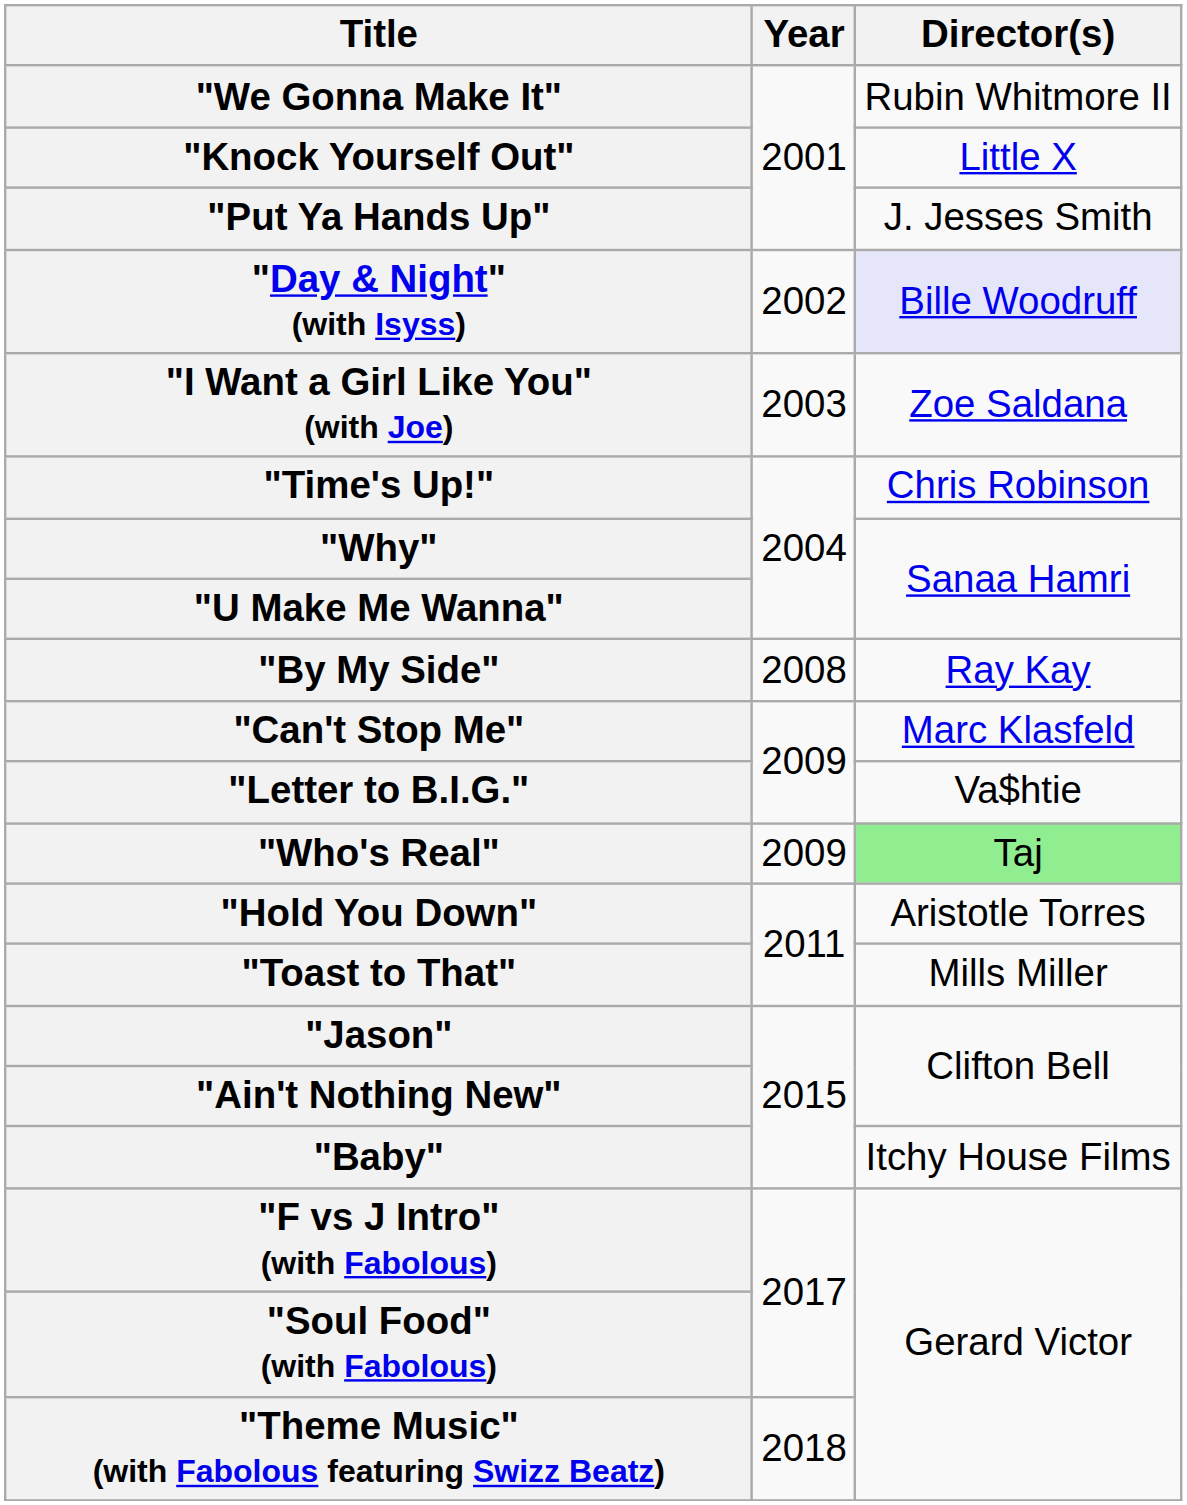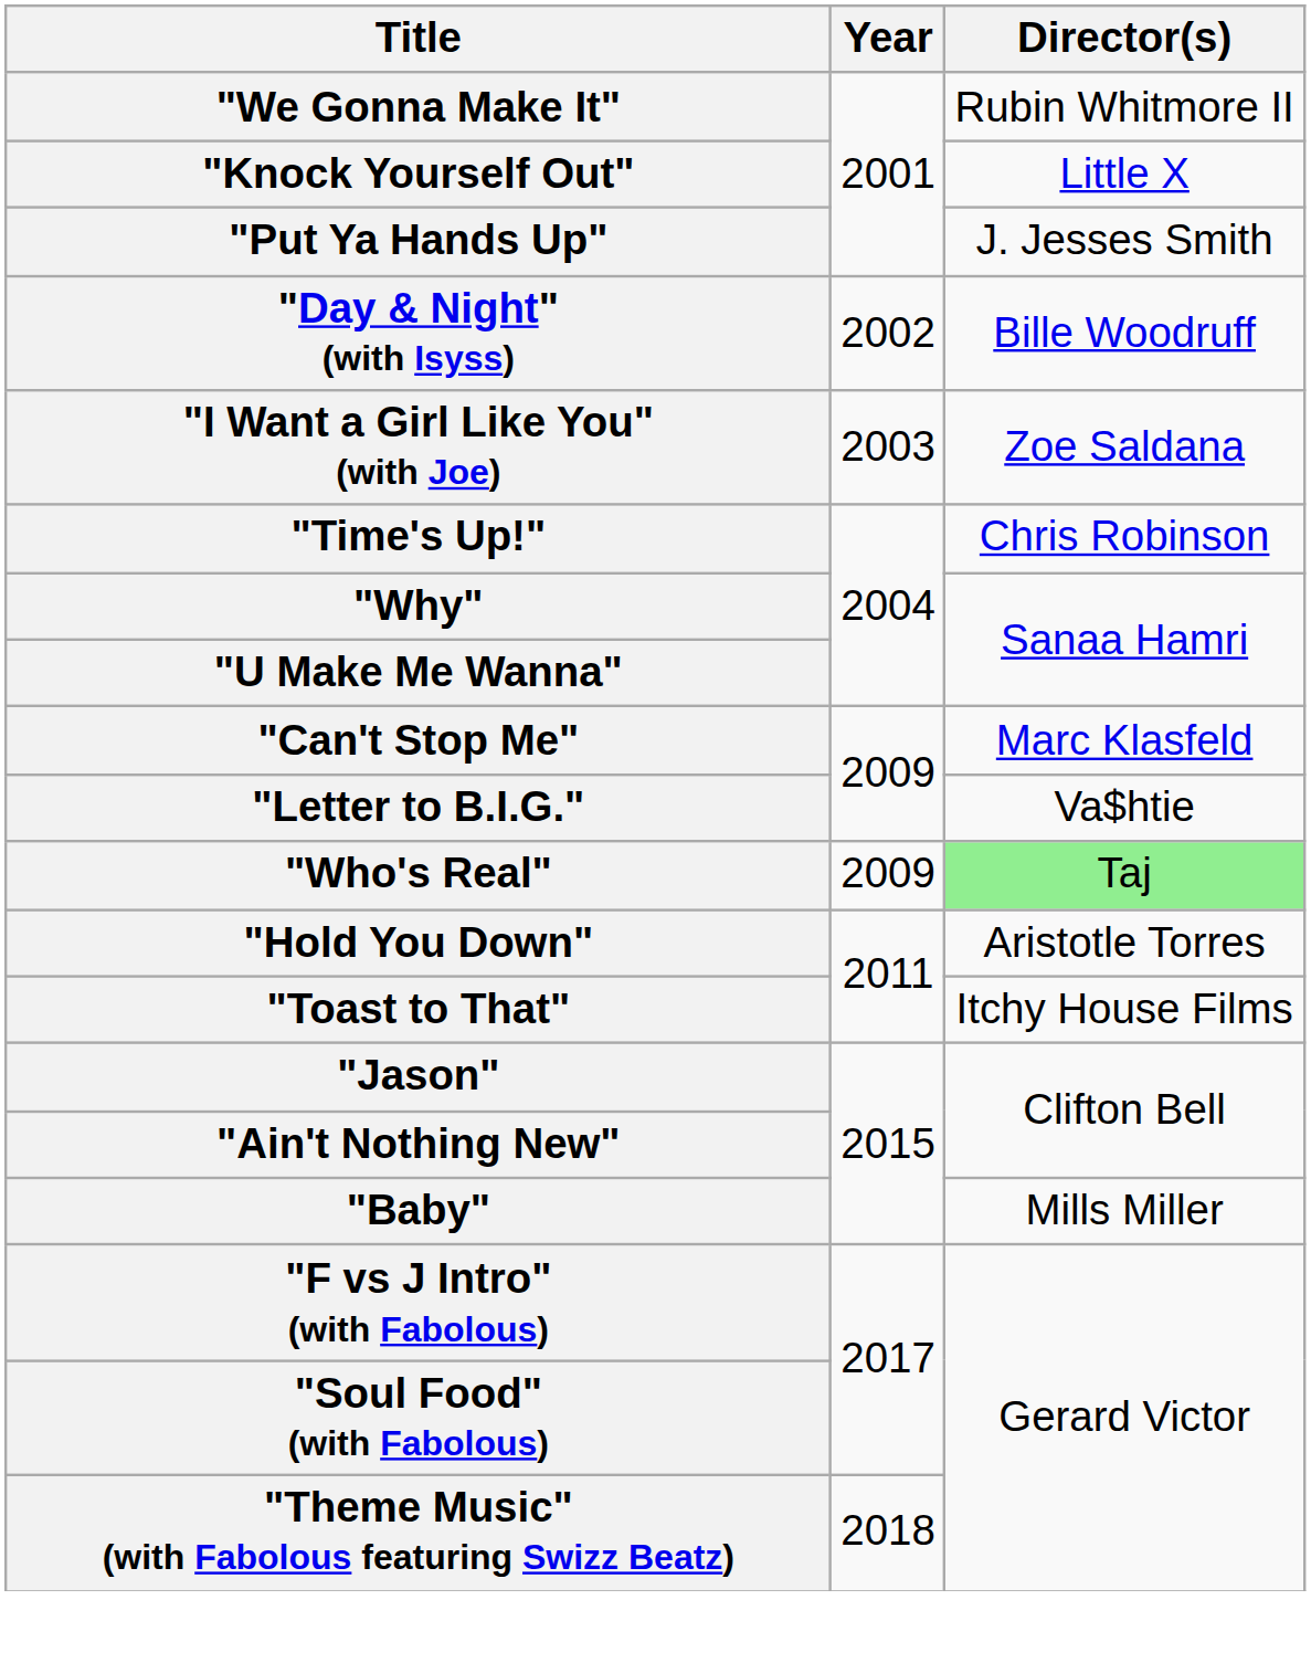 <table class="wikitable plainrowheaders" style="text-align:center;">
 <tr>
 <th scope="col" style="width:19em;">Title</th>
 <th scope="col">Year</th>
 <th scope="col">Director(s)</th>
 </tr>
 <tr>
 <th scope="row">"We Gonna Make It"</th>
 <td rowspan="3">2001</td>
 <td>Rubin Whitmore II</td>
 </tr>
 <tr>
 <th scope="row">"Knock Yourself Out"</th>
 <td><a href='#'>Little X</a></td>
 </tr>
 <tr>
 <th scope="row">"Put Ya Hands Up"</th>
 <td>J. Jesses Smith</td>
 </tr>
 <tr>
 <th scope="row">"<a href='#'>Day & Night</a>"<br><small>(with <a href='#'>Isyss</a>)</small></th>
 <td>2002</td>
-<td style="background: lavender;"><a href='#'>Bille Woodruff</a></td>
+<td><a href='#'>Bille Woodruff</a></td>
 </tr>
 <tr>
 <th scope="row">"I Want a Girl Like You"<br><small>(with <a href='#'>Joe</a>)</small></th>
 <td>2003</td>
 <td><a href='#'>Zoe Saldana</a></td>
 </tr>
 <tr>
 <th scope="row">"Time's Up!"</th>
 <td rowspan="3">2004</td>
 <td><a href='#'>Chris Robinson</a></td>
 </tr>
 <tr>
 <th scope="row">"Why"</th>
 <td rowspan="2"><a href='#'>Sanaa Hamri</a></td>
 </tr>
 <tr>
 <th scope="row">"U Make Me Wanna"</th>
-</tr>
-<tr>
-<th scope="row">"By My Side"</th>
-<td>2008</td>
-<td><a href='#'>Ray Kay</a></td>
 </tr>
 <tr>
 <th scope="row">"Can't Stop Me"</th>
 <td rowspan="2">2009</td>
 <td><a href='#'>Marc Klasfeld</a></td>
 </tr>
 <tr>
 <th scope="row">"Letter to B.I.G."</th>
 <td>Va$htie</td>
 </tr>
 <tr>
 <th scope="row">"Who's Real"</th>
 <td>2009</td>
 <td style="background: lightgreen;">Taj</td>
 </tr>
 <tr>
 <th scope="row">"Hold You Down"</th>
 <td rowspan="2">2011</td>
 <td>Aristotle Torres</td>
 </tr>
 <tr>
 <th scope="row">"Toast to That"</th>
-<td>Mills Miller</td>
+<td>Itchy House Films</td>
 </tr>
 <tr>
 <th scope="row">"Jason"</th>
 <td rowspan="3">2015</td>
 <td rowspan="2">Clifton Bell</td>
 </tr>
 <tr>
 <th scope="row">"Ain't Nothing New"</th>
 </tr>
 <tr>
 <th scope="row">"Baby"</th>
-<td>Itchy House Films</td>
+<td>Mills Miller</td>
 </tr>
 <tr>
 <th scope="row">"F vs J Intro"<br><small>(with <a href='#'>Fabolous</a>)</small></th>
 <td rowspan="2">2017</td>
 <td rowspan="3">Gerard Victor</td>
 </tr>
 <tr>
 <th scope="row">"Soul Food"<br><small>(with <a href='#'>Fabolous</a>)</small></th>
 </tr>
 <tr>
 <th scope="row">"Theme Music"<br><small>(with <a href='#'>Fabolous</a> featuring <a href='#'>Swizz Beatz</a>)</small></th>
 <td>2018</td>
 </tr>
 </table>
